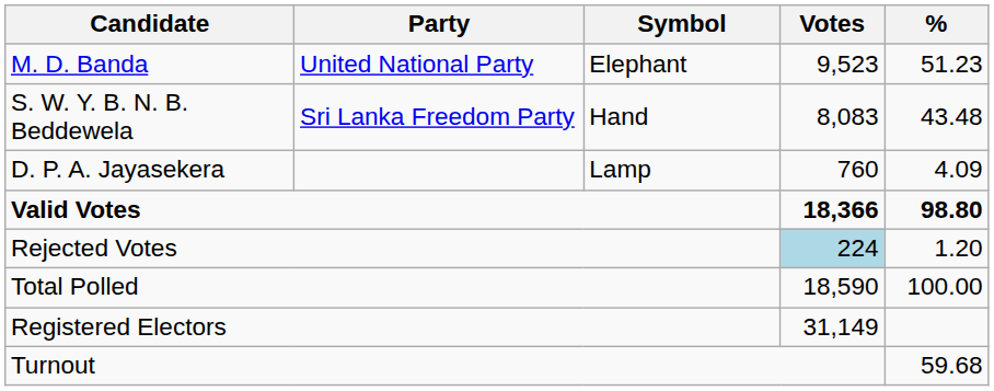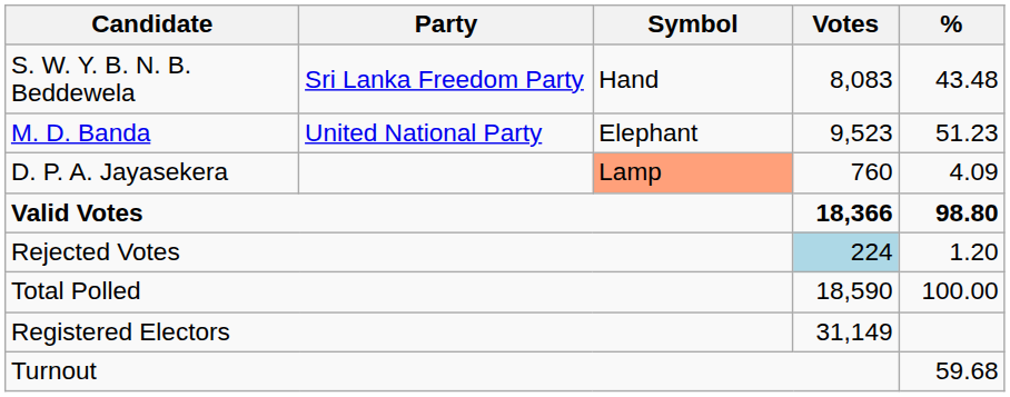 <table class="wikitable" border="1" style="text-align:right;">
 <tr>
 <th align=left width="180">Candidate</th>
 <th align=left width="180">Party</th>
 <th align=left width="120">Symbol</th>
 <th align=left width="60">Votes</th>
 <th align=left width="60">%</th>
 </tr>
 <tr>
+<td align=left>S. W. Y. B. N. B. Beddewela</td>
+<td align=left><a href='#'>Sri Lanka Freedom Party</a></td>
+<td align=left>Hand</td>
+<td align=right>8,083</td>
+<td align=right>43.48</td>
+</tr>
+<tr>
 <td align=left><a href='#'>M. D. Banda</a></td>
 <td align=left><a href='#'>United National Party</a></td>
 <td align=left>Elephant</td>
 <td align=right>9,523</td>
 <td align=right>51.23</td>
 </tr>
 <tr>
-<td align=left>S. W. Y. B. N. B. Beddewela</td>
-<td align=left><a href='#'>Sri Lanka Freedom Party</a></td>
-<td align=left>Hand</td>
-<td align=right>8,083</td>
-<td align=right>43.48</td>
-</tr>
-<tr>
 <td align=left>D. P. A. Jayasekera</td>
 <td align=left></td>
-<td align=left>Lamp</td>
+<td align=left style="background: lightsalmon;">Lamp</td>
 <td align=right>760</td>
 <td align=right>4.09</td>
 </tr>
 <tr>
 <td align=left colspan=3><strong>Valid Votes</strong></td>
 <td align=right><strong>18,366</strong></td>
 <td align=right><strong>98.80</strong></td>
 </tr>
 <tr>
 <td align=left colspan=3>Rejected Votes</td>
 <td align=right style="background: lightblue;">224</td>
 <td align=right>1.20</td>
 </tr>
 <tr>
 <td align=left colspan=3>Total Polled</td>
 <td align=right>18,590</td>
 <td align=right>100.00</td>
 </tr>
 <tr>
 <td align=left colspan=3>Registered Electors</td>
 <td align=right>31,149</td>
 <td></td>
 </tr>
 <tr>
 <td align=left colspan=4>Turnout</td>
 <td align=right>59.68</td>
 </tr>
 </table>
